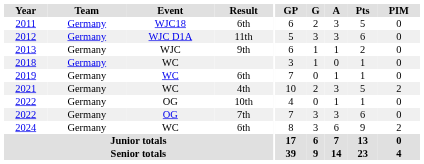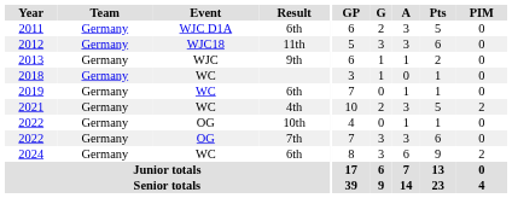 <table border="0" cellpadding="1" cellspacing="0" ID="Table3" style="text-align:center; width:40em">
 <tr ALIGN="center" bgcolor="#e0e0e0">
 <th>Year</th>
 <th>Team</th>
 <th>Event</th>
 <th>Result</th>
 <th rowspan="99" bgcolor="#fff"></th>
 <th>GP</th>
 <th>G</th>
 <th>A</th>
 <th>Pts</th>
 <th>PIM</th>
 </tr>
 <tr>
 <td><a href='#'>2011</a></td>
 <td><a href='#'>Germany</a></td>
-<td><a href='#'>WJC18</a></td>
+<td><a href='#'>WJC D1A</a></td>
 <td>6th</td>
 <td>6</td>
 <td>2</td>
 <td>3</td>
 <td>5</td>
 <td>0</td>
 </tr>
 <tr bgcolor="#f0f0f0">
 <td><a href='#'>2012</a></td>
 <td><a href='#'>Germany</a></td>
-<td><a href='#'>WJC D1A</a></td>
+<td><a href='#'>WJC18</a></td>
 <td>11th</td>
 <td>5</td>
 <td>3</td>
 <td>3</td>
 <td>6</td>
 <td>0</td>
 </tr>
 <tr>
 <td><a href='#'>2013</a></td>
 <td>Germany</td>
 <td>WJC</td>
 <td>9th</td>
 <td>6</td>
 <td>1</td>
 <td>1</td>
 <td>2</td>
 <td>0</td>
 </tr>
 <tr bgcolor="#f0f0f0">
 <td><a href='#'>2018</a></td>
 <td><a href='#'>Germany</a></td>
 <td>WC</td>
 <td></td>
 <td>3</td>
 <td>1</td>
 <td>0</td>
 <td>1</td>
 <td>0</td>
 </tr>
 <tr>
 <td><a href='#'>2019</a></td>
 <td>Germany</td>
 <td><a href='#'>WC</a></td>
 <td>6th</td>
 <td>7</td>
 <td>0</td>
 <td>1</td>
 <td>1</td>
 <td>0</td>
 </tr>
 <tr bgcolor="#f0f0f0">
 <td><a href='#'>2021</a></td>
 <td>Germany</td>
 <td>WC</td>
 <td>4th</td>
 <td>10</td>
 <td>2</td>
 <td>3</td>
 <td>5</td>
 <td>2</td>
 </tr>
 <tr>
 <td><a href='#'>2022</a></td>
 <td>Germany</td>
 <td>OG</td>
 <td>10th</td>
 <td>4</td>
 <td>0</td>
 <td>1</td>
 <td>1</td>
 <td>0</td>
 </tr>
 <tr bgcolor="#f0f0f0">
 <td><a href='#'>2022</a></td>
 <td>Germany</td>
 <td><a href='#'>OG</a></td>
 <td>7th</td>
 <td>7</td>
 <td>3</td>
 <td>3</td>
 <td>6</td>
 <td>0</td>
 </tr>
 <tr>
 <td><a href='#'>2024</a></td>
 <td>Germany</td>
 <td>WC</td>
 <td>6th</td>
 <td>8</td>
 <td>3</td>
 <td>6</td>
 <td>9</td>
 <td>2</td>
 </tr>
 <tr bgcolor="#e0e0e0">
 <th colspan="4">Junior totals</th>
 <th>17</th>
 <th>6</th>
 <th>7</th>
 <th>13</th>
 <th>0</th>
 </tr>
 <tr bgcolor="#e0e0e0">
 <th colspan="4">Senior totals</th>
 <th>39</th>
 <th>9</th>
 <th>14</th>
 <th>23</th>
 <th>4</th>
 </tr>
 </table>
